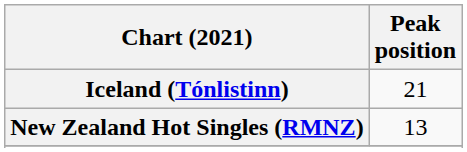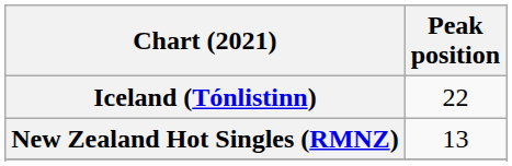 <table class="wikitable sortable plainrowheaders" style="text-align:center">
 <tr>
 <th scope="col">Chart (2021)</th>
 <th scope="col">Peak<br>position</th>
 </tr>
 <tr>
 <th scope="row">Iceland (<a href='#'>Tónlistinn</a>)</th>
-<td>21</td>
+<td>22</td>
 </tr>
 <tr>
 <th scope="row">New Zealand Hot Singles (<a href='#'>RMNZ</a>)</th>
 <td>13</td>
 </tr>
 <tr>
 </tr>
 <tr>
 </tr>
 <tr>
 </tr>
 <tr>
 </tr>
 </table>
